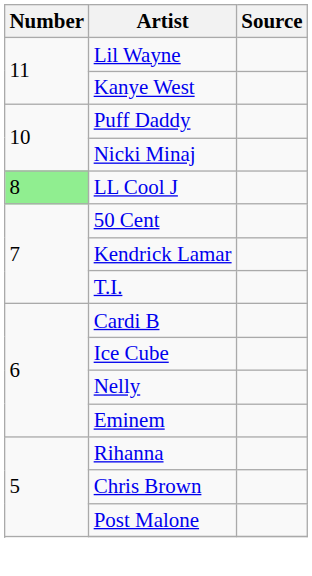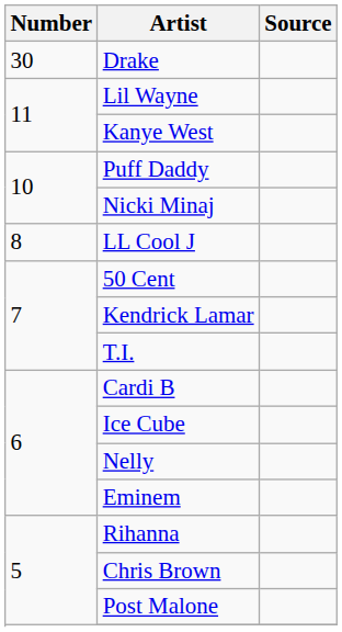 <table class="wikitable">
 <tr>
 <th>Number</th>
 <th>Artist</th>
 <th>Source</th>
+</tr>
+<tr>
+<td>30</td>
+<td><a href='#'>Drake</a></td>
+<td></td>
 </tr>
 <tr>
 <td rowspan="2">11</td>
 <td><a href='#'>Lil Wayne</a></td>
 <td></td>
 </tr>
 <tr>
 <td><a href='#'>Kanye West</a></td>
 <td></td>
 </tr>
 <tr>
 <td rowspan="2">10</td>
 <td><a href='#'>Puff Daddy</a></td>
 <td></td>
 </tr>
 <tr>
 <td><a href='#'>Nicki Minaj</a></td>
 <td></td>
 </tr>
 <tr>
-<td style="background: lightgreen;">8</td>
+<td>8</td>
 <td><a href='#'>LL Cool J</a></td>
 <td></td>
 </tr>
 <tr>
 <td rowspan="3">7</td>
 <td><a href='#'>50 Cent</a></td>
 <td></td>
 </tr>
 <tr>
 <td><a href='#'>Kendrick Lamar</a></td>
 <td></td>
 </tr>
 <tr>
 <td><a href='#'>T.I.</a></td>
 <td></td>
 </tr>
 <tr>
 <td rowspan="4">6</td>
 <td><a href='#'>Cardi B</a></td>
 <td></td>
 </tr>
 <tr>
 <td><a href='#'>Ice Cube</a></td>
 <td></td>
 </tr>
 <tr>
 <td><a href='#'>Nelly</a></td>
 <td></td>
 </tr>
 <tr>
 <td><a href='#'>Eminem</a></td>
 <td></td>
 </tr>
 <tr>
 <td rowspan="4">5</td>
 <td><a href='#'>Rihanna</a></td>
 <td></td>
 </tr>
 <tr>
 <td><a href='#'>Chris Brown</a></td>
 <td></td>
 </tr>
 <tr>
 <td><a href='#'>Post Malone</a></td>
 <td></td>
 </tr>
 <tr>
 </tr>
 </table>
